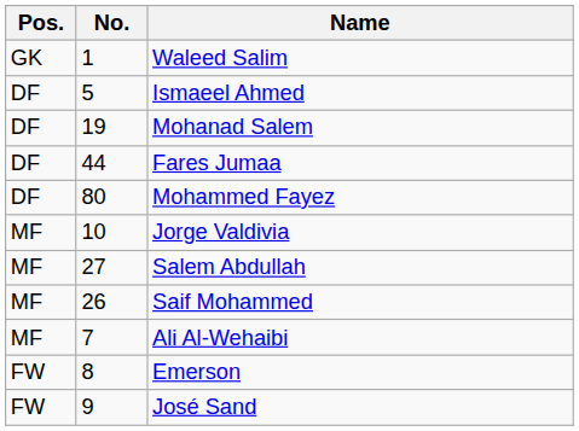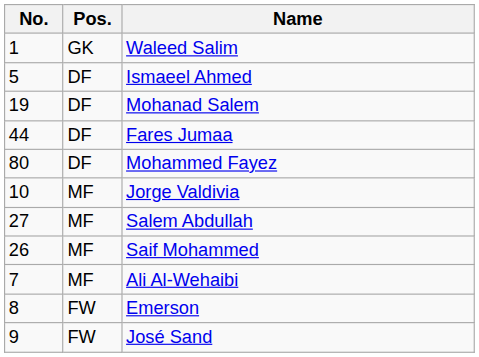 <table class="wikitable">
 <tr>
+<th width=10%>No.</th>
 <th width=10%>Pos.</th>
-<th width=10%>No.</th>
 <th width=60%>Name</th>
 </tr>
 <tr>
+<td>1</td>
 <td>GK</td>
-<td>1</td>
 <td> <a href='#'>Waleed Salim</a></td>
 </tr>
 <tr>
+<td>5</td>
 <td>DF</td>
-<td>5</td>
 <td> <a href='#'>Ismaeel Ahmed</a></td>
 </tr>
 <tr>
+<td>19</td>
 <td>DF</td>
-<td>19</td>
 <td> <a href='#'>Mohanad Salem</a></td>
 </tr>
 <tr>
+<td>44</td>
 <td>DF</td>
-<td>44</td>
 <td> <a href='#'>Fares Jumaa</a></td>
 </tr>
 <tr>
+<td>80</td>
 <td>DF</td>
-<td>80</td>
 <td> <a href='#'>Mohammed Fayez</a></td>
 </tr>
 <tr>
+<td>10</td>
 <td>MF</td>
-<td>10</td>
 <td> <a href='#'>Jorge Valdivia</a></td>
 </tr>
 <tr>
+<td>27</td>
 <td>MF</td>
-<td>27</td>
 <td> <a href='#'>Salem Abdullah</a></td>
 </tr>
 <tr>
+<td>26</td>
 <td>MF</td>
-<td>26</td>
 <td> <a href='#'>Saif Mohammed</a></td>
 </tr>
 <tr>
+<td>7</td>
 <td>MF</td>
-<td>7</td>
 <td> <a href='#'>Ali Al-Wehaibi</a></td>
 </tr>
 <tr>
+<td>8</td>
 <td>FW</td>
-<td>8</td>
 <td> <a href='#'>Emerson</a></td>
 </tr>
 <tr>
+<td>9</td>
 <td>FW</td>
-<td>9</td>
 <td> <a href='#'>José Sand</a></td>
 </tr>
 </table>
